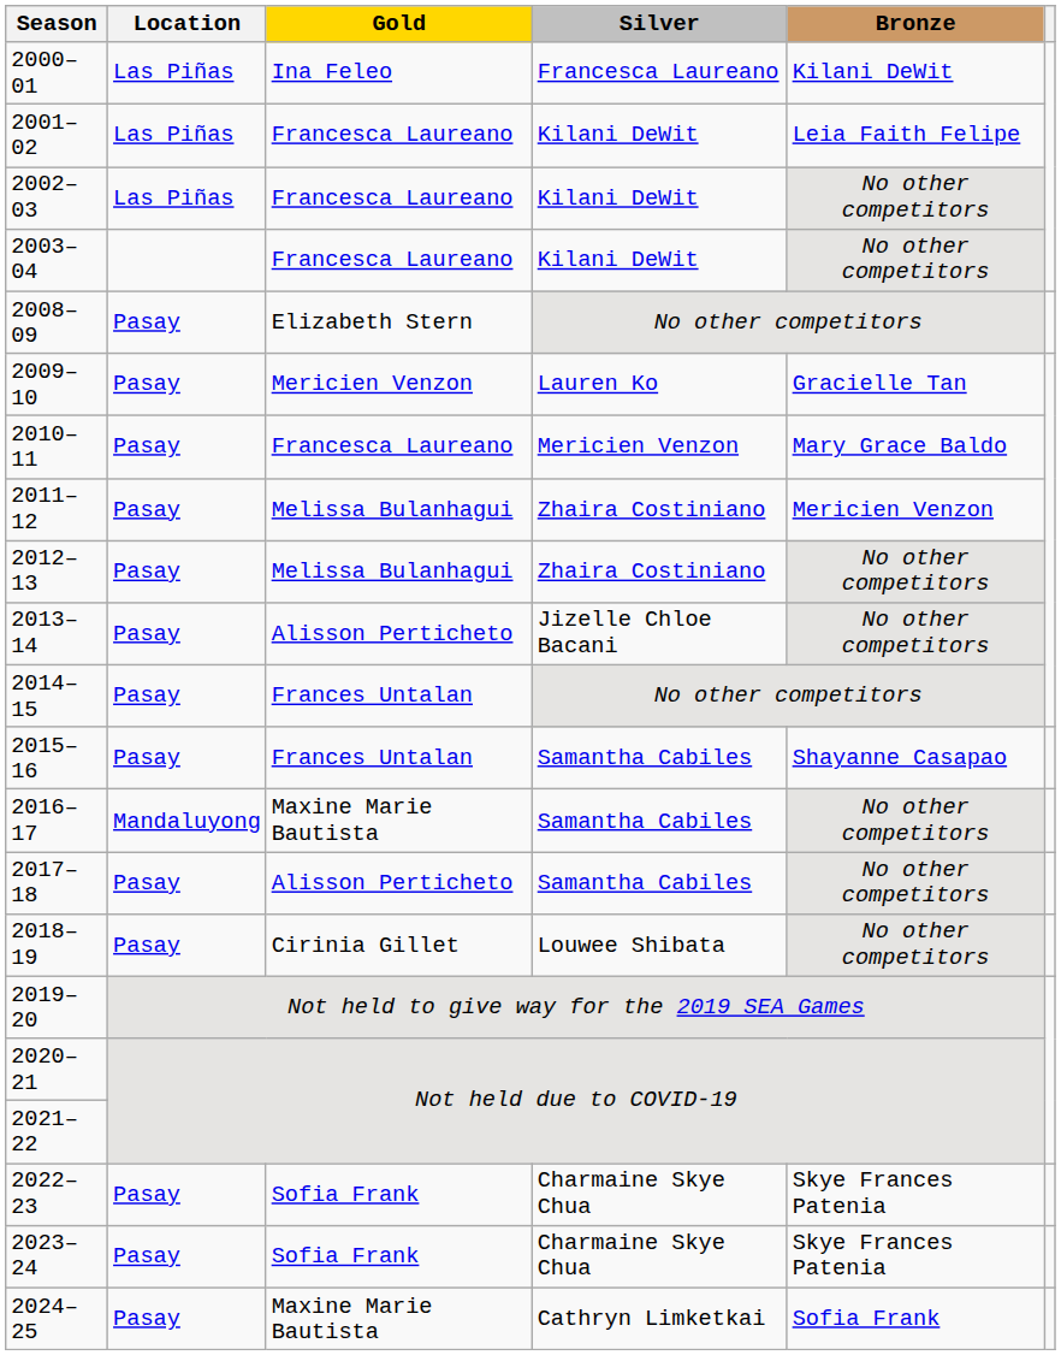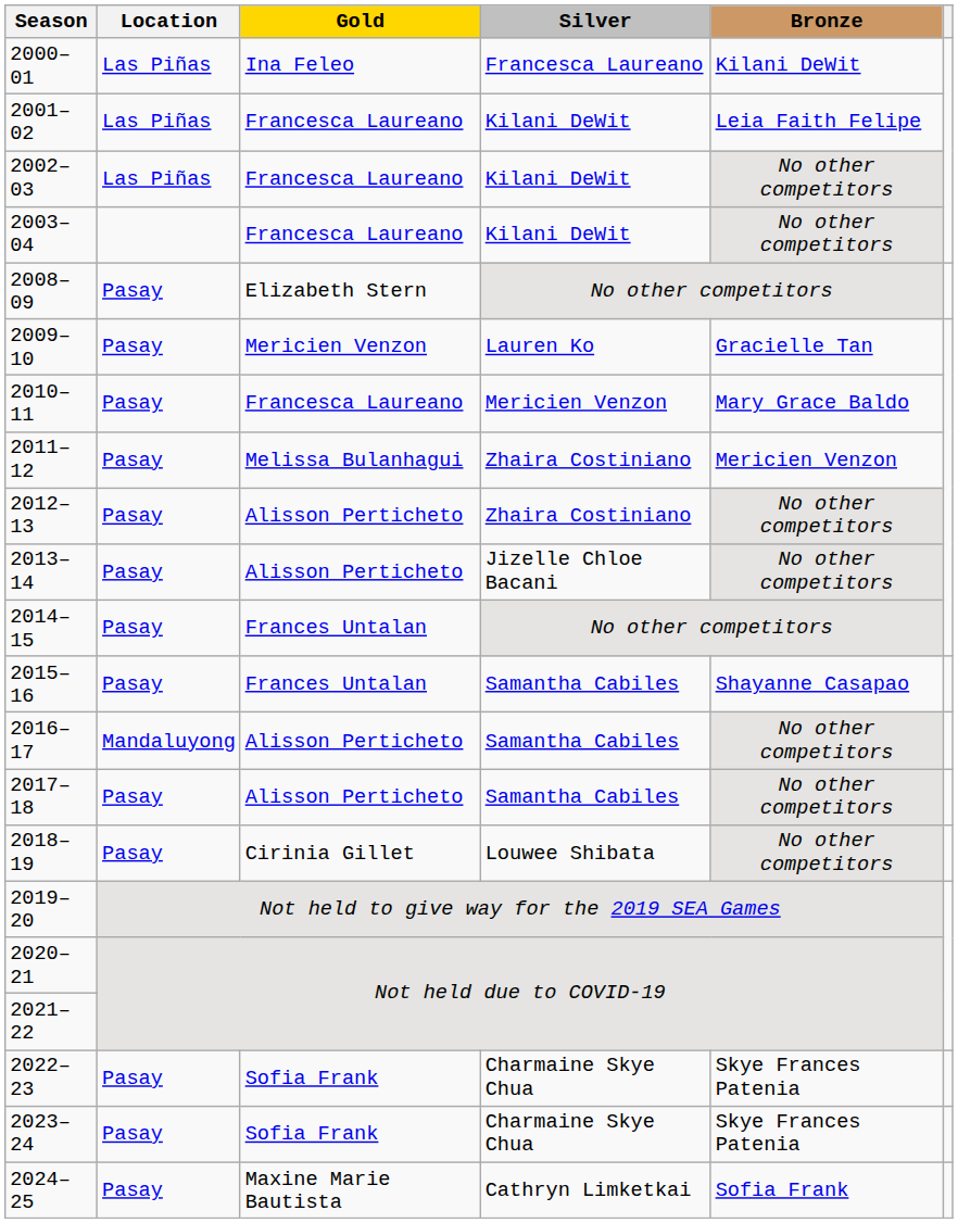 <table class="wikitable">
 <tr>
 <th>Season</th>
 <th>Location</th>
 <td align=center bgcolor=gold><strong>Gold</strong></td>
 <td align=center bgcolor=silver><strong>Silver</strong></td>
 <td align=center bgcolor=cc9966><strong>Bronze</strong></td>
 <th></th>
 </tr>
 <tr>
 <td>2000–01</td>
 <td><a href='#'>Las Piñas</a></td>
 <td><a href='#'>Ina Feleo</a></td>
 <td><a href='#'>Francesca Laureano</a></td>
 <td><a href='#'>Kilani DeWit</a></td>
 <td rowspan=4></td>
 </tr>
 <tr>
 <td>2001–02</td>
 <td><a href='#'>Las Piñas</a></td>
 <td><a href='#'>Francesca Laureano</a></td>
 <td><a href='#'>Kilani DeWit</a></td>
 <td><a href='#'>Leia Faith Felipe</a></td>
 </tr>
 <tr>
 <td>2002–03</td>
 <td><a href='#'>Las Piñas</a></td>
 <td><a href='#'>Francesca Laureano</a></td>
 <td><a href='#'>Kilani DeWit</a></td>
 <td align=center  bgcolor="e5e4e2"><em>No other competitors</em></td>
 </tr>
 <tr>
 <td>2003–04</td>
 <td></td>
 <td><a href='#'>Francesca Laureano</a></td>
 <td><a href='#'>Kilani DeWit</a></td>
 <td align=center  bgcolor="e5e4e2"><em>No other competitors</em></td>
 </tr>
 <tr>
 <td>2008–09</td>
 <td><a href='#'>Pasay</a></td>
 <td>Elizabeth Stern</td>
 <td colspan=2 align=center  bgcolor="e5e4e2"><em>No other competitors</em></td>
 <td></td>
 </tr>
 <tr>
 <td>2009–10</td>
 <td><a href='#'>Pasay</a></td>
 <td><a href='#'>Mericien Venzon</a></td>
 <td><a href='#'>Lauren Ko</a></td>
 <td><a href='#'>Gracielle Tan</a></td>
 <td rowspan=6></td>
 </tr>
 <tr>
 <td>2010–11</td>
 <td><a href='#'>Pasay</a></td>
 <td><a href='#'>Francesca Laureano</a></td>
 <td><a href='#'>Mericien Venzon</a></td>
 <td><a href='#'>Mary Grace Baldo</a></td>
 </tr>
 <tr>
 <td>2011–12</td>
 <td><a href='#'>Pasay</a></td>
 <td><a href='#'>Melissa Bulanhagui</a></td>
 <td><a href='#'>Zhaira Costiniano</a></td>
 <td><a href='#'>Mericien Venzon</a></td>
 </tr>
 <tr>
 <td>2012–13</td>
 <td><a href='#'>Pasay</a></td>
-<td><a href='#'>Melissa Bulanhagui</a></td>
+<td><a href='#'>Alisson Perticheto</a></td>
 <td><a href='#'>Zhaira Costiniano</a></td>
 <td align=center bgcolor="e5e4e2"><em>No other competitors</em></td>
 </tr>
 <tr>
 <td>2013–14</td>
 <td><a href='#'>Pasay</a></td>
 <td><a href='#'>Alisson Perticheto</a></td>
 <td>Jizelle Chloe Bacani</td>
 <td align=center bgcolor="e5e4e2"><em>No other competitors</em></td>
 </tr>
 <tr>
 <td>2014–15</td>
 <td><a href='#'>Pasay</a></td>
 <td><a href='#'>Frances Untalan</a></td>
 <td colspan=2  align=center bgcolor="e5e4e2"><em>No other competitors</em></td>
 </tr>
 <tr>
 <td>2015–16</td>
 <td><a href='#'>Pasay</a></td>
 <td><a href='#'>Frances Untalan</a></td>
 <td><a href='#'>Samantha Cabiles</a></td>
 <td><a href='#'>Shayanne Casapao</a></td>
 <td></td>
 </tr>
 <tr>
 <td>2016–17</td>
 <td><a href='#'>Mandaluyong</a></td>
-<td>Maxine Marie Bautista</td>
+<td><a href='#'>Alisson Perticheto</a></td>
 <td><a href='#'>Samantha Cabiles</a></td>
 <td align=center bgcolor="e5e4e2"><em>No other competitors</em></td>
 <td></td>
 </tr>
 <tr>
 <td>2017–18</td>
 <td><a href='#'>Pasay</a></td>
 <td><a href='#'>Alisson Perticheto</a></td>
 <td><a href='#'>Samantha Cabiles</a></td>
 <td align=center bgcolor="e5e4e2"><em>No other competitors</em></td>
 <td></td>
 </tr>
 <tr>
 <td>2018–19</td>
 <td><a href='#'>Pasay</a></td>
 <td>Cirinia Gillet</td>
 <td>Louwee Shibata</td>
 <td align=center bgcolor="e5e4e2"><em>No other competitors</em></td>
 <td></td>
 </tr>
 <tr>
 <td>2019–20</td>
 <td colspan=4 align=center bgcolor="e5e4e2" align=center><em>Not held to give way for the <a href='#'>2019 SEA Games</a></em></td>
 <td rowspan=3></td>
 </tr>
 <tr>
 <td>2020–21</td>
 <td colspan=4 align=center bgcolor="e5e4e2" rowspan=2><em>Not held due to COVID-19</em></td>
 </tr>
 <tr>
 <td>2021–22</td>
 </tr>
 <tr>
 <td>2022–23</td>
 <td><a href='#'>Pasay</a></td>
 <td><a href='#'>Sofia Frank</a></td>
 <td>Charmaine Skye Chua</td>
 <td>Skye Frances Patenia</td>
 <td></td>
 </tr>
 <tr>
 <td>2023–24</td>
 <td><a href='#'>Pasay</a></td>
 <td><a href='#'>Sofia Frank</a></td>
 <td>Charmaine Skye Chua</td>
 <td>Skye Frances Patenia</td>
 <td></td>
 </tr>
 <tr>
 <td>2024–25</td>
 <td><a href='#'>Pasay</a></td>
 <td>Maxine Marie Bautista</td>
 <td>Cathryn Limketkai</td>
 <td><a href='#'>Sofia Frank</a></td>
 <td></td>
 </tr>
 </table>
